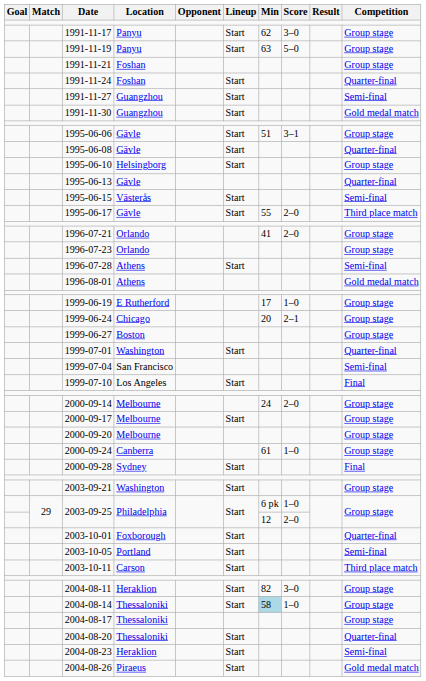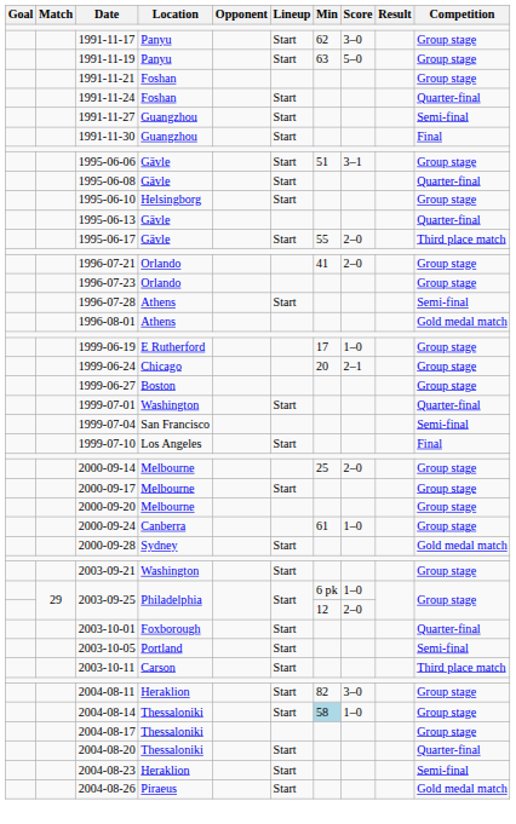 <table class="wikitable">
 <tr>
 <th>Goal</th>
 <th>Match</th>
 <th>Date</th>
 <th>Location</th>
 <th>Opponent</th>
 <th>Lineup</th>
 <th>Min</th>
 <th>Score</th>
 <th>Result</th>
 <th>Competition</th>
 </tr>
 <tr>
 <td colspan=10 ></td>
 </tr>
 <tr>
 <td></td>
 <td></td>
 <td>1991-11-17</td>
 <td><a href='#'>Panyu</a></td>
 <td></td>
 <td>Start</td>
 <td>62</td>
 <td>3–0</td>
 <td></td>
 <td><a href='#'>Group stage</a></td>
 </tr>
 <tr>
 <td></td>
 <td></td>
 <td>1991-11-19</td>
 <td><a href='#'>Panyu</a></td>
 <td></td>
 <td>Start</td>
 <td>63</td>
 <td>5–0</td>
 <td></td>
 <td><a href='#'>Group stage</a></td>
 </tr>
 <tr>
 <td></td>
 <td></td>
 <td>1991-11-21</td>
 <td><a href='#'>Foshan</a></td>
 <td></td>
 <td></td>
 <td></td>
 <td></td>
 <td></td>
 <td><a href='#'>Group stage</a></td>
 </tr>
 <tr>
 <td></td>
 <td></td>
 <td>1991-11-24</td>
 <td><a href='#'>Foshan</a></td>
 <td></td>
 <td>Start</td>
 <td></td>
 <td></td>
 <td></td>
 <td><a href='#'>Quarter-final</a></td>
 </tr>
 <tr>
 <td></td>
 <td></td>
 <td>1991-11-27</td>
 <td><a href='#'>Guangzhou</a></td>
 <td></td>
 <td>Start</td>
 <td></td>
 <td></td>
 <td></td>
 <td><a href='#'>Semi-final</a></td>
 </tr>
 <tr>
 <td></td>
 <td></td>
 <td>1991-11-30</td>
 <td><a href='#'>Guangzhou</a></td>
 <td></td>
 <td>Start</td>
 <td></td>
 <td></td>
 <td></td>
-<td><a href='#'>Gold medal match</a></td>
+<td><a href='#'>Final</a></td>
 </tr>
 <tr>
 <td colspan=10 ></td>
 </tr>
 <tr>
 <td></td>
 <td></td>
 <td>1995-06-06</td>
 <td><a href='#'>Gävle</a></td>
 <td></td>
 <td>Start</td>
 <td>51</td>
 <td>3–1</td>
 <td></td>
 <td><a href='#'>Group stage</a></td>
 </tr>
 <tr>
 <td></td>
 <td></td>
 <td>1995-06-08</td>
 <td><a href='#'>Gävle</a></td>
 <td></td>
 <td>Start</td>
 <td></td>
 <td></td>
 <td></td>
 <td><a href='#'>Quarter-final</a></td>
 </tr>
 <tr>
 <td></td>
 <td></td>
 <td>1995-06-10</td>
 <td><a href='#'>Helsingborg</a></td>
 <td></td>
 <td>Start</td>
 <td></td>
 <td></td>
 <td></td>
 <td><a href='#'>Group stage</a></td>
 </tr>
 <tr>
 <td></td>
 <td></td>
 <td>1995-06-13</td>
 <td><a href='#'>Gävle</a></td>
 <td></td>
 <td></td>
 <td></td>
 <td></td>
 <td></td>
 <td><a href='#'>Quarter-final</a></td>
-</tr>
-<tr>
-<td></td>
-<td></td>
-<td>1995-06-15</td>
-<td><a href='#'>Västerås</a></td>
-<td></td>
-<td>Start</td>
-<td></td>
-<td></td>
-<td></td>
-<td><a href='#'>Semi-final</a></td>
 </tr>
 <tr>
 <td></td>
 <td></td>
 <td>1995-06-17</td>
 <td><a href='#'>Gävle</a></td>
 <td></td>
 <td>Start</td>
 <td>55</td>
 <td>2–0</td>
 <td></td>
 <td><a href='#'>Third place match</a></td>
 </tr>
 <tr>
 <td colspan=10 ></td>
 </tr>
 <tr>
 <td></td>
 <td></td>
 <td>1996-07-21</td>
 <td><a href='#'>Orlando</a></td>
 <td></td>
 <td></td>
 <td>41</td>
 <td>2–0</td>
 <td></td>
 <td><a href='#'>Group stage</a></td>
 </tr>
 <tr>
 <td></td>
 <td></td>
 <td>1996-07-23</td>
 <td><a href='#'>Orlando</a></td>
 <td></td>
 <td></td>
 <td></td>
 <td></td>
 <td></td>
 <td><a href='#'>Group stage</a></td>
 </tr>
 <tr>
 <td></td>
 <td></td>
 <td>1996-07-28</td>
 <td><a href='#'>Athens</a></td>
 <td></td>
 <td>Start</td>
 <td></td>
 <td></td>
 <td></td>
 <td><a href='#'>Semi-final</a></td>
 </tr>
 <tr>
 <td></td>
 <td></td>
 <td>1996-08-01</td>
 <td><a href='#'>Athens</a></td>
 <td></td>
 <td></td>
 <td></td>
 <td></td>
 <td></td>
 <td><a href='#'>Gold medal match</a></td>
 </tr>
 <tr>
 <td colspan=10 ></td>
 </tr>
 <tr>
 <td></td>
 <td></td>
 <td>1999-06-19</td>
 <td><a href='#'>E Rutherford</a></td>
 <td></td>
 <td></td>
 <td>17</td>
 <td>1–0</td>
 <td></td>
 <td><a href='#'>Group stage</a></td>
 </tr>
 <tr>
 <td></td>
 <td></td>
 <td>1999-06-24</td>
 <td><a href='#'>Chicago</a></td>
 <td></td>
 <td></td>
 <td>20</td>
 <td>2–1</td>
 <td></td>
 <td><a href='#'>Group stage</a></td>
 </tr>
 <tr>
 <td></td>
 <td></td>
 <td>1999-06-27</td>
 <td><a href='#'>Boston</a></td>
 <td></td>
 <td></td>
 <td></td>
 <td></td>
 <td></td>
 <td><a href='#'>Group stage</a></td>
 </tr>
 <tr>
 <td></td>
 <td></td>
 <td>1999-07-01</td>
 <td><a href='#'>Washington</a></td>
 <td></td>
 <td>Start</td>
 <td></td>
 <td></td>
 <td></td>
 <td><a href='#'>Quarter-final</a></td>
 </tr>
 <tr>
 <td></td>
 <td></td>
 <td>1999-07-04</td>
 <td>San Francisco</td>
 <td></td>
 <td></td>
 <td></td>
 <td></td>
 <td></td>
 <td><a href='#'>Semi-final</a></td>
 </tr>
 <tr>
 <td></td>
 <td></td>
 <td>1999-07-10</td>
 <td>Los Angeles</td>
 <td></td>
 <td>Start</td>
 <td></td>
 <td></td>
 <td></td>
 <td><a href='#'>Final</a></td>
 </tr>
 <tr>
 <td colspan=10 ></td>
 </tr>
 <tr>
 <td></td>
 <td></td>
 <td>2000-09-14</td>
 <td><a href='#'>Melbourne</a></td>
 <td></td>
 <td></td>
-<td>24</td>
+<td>25</td>
 <td>2–0</td>
 <td></td>
 <td><a href='#'>Group stage</a></td>
 </tr>
 <tr>
 <td></td>
 <td></td>
 <td>2000-09-17</td>
 <td><a href='#'>Melbourne</a></td>
 <td></td>
 <td>Start</td>
 <td></td>
 <td></td>
 <td></td>
 <td><a href='#'>Group stage</a></td>
 </tr>
 <tr>
 <td></td>
 <td></td>
 <td>2000-09-20</td>
 <td><a href='#'>Melbourne</a></td>
 <td></td>
 <td></td>
 <td></td>
 <td></td>
 <td></td>
 <td><a href='#'>Group stage</a></td>
 </tr>
 <tr>
 <td></td>
 <td></td>
 <td>2000-09-24</td>
 <td><a href='#'>Canberra</a></td>
 <td></td>
 <td></td>
 <td>61</td>
 <td>1–0</td>
 <td></td>
 <td><a href='#'>Group stage</a></td>
 </tr>
 <tr>
 <td></td>
 <td></td>
 <td>2000-09-28</td>
 <td><a href='#'>Sydney</a></td>
 <td></td>
 <td>Start</td>
 <td></td>
 <td></td>
 <td></td>
-<td><a href='#'>Final</a></td>
+<td><a href='#'>Gold medal match</a></td>
 </tr>
 <tr>
 <td colspan=10 ></td>
 </tr>
 <tr>
 <td></td>
 <td></td>
 <td>2003-09-21</td>
 <td><a href='#'>Washington</a></td>
 <td></td>
 <td>Start</td>
 <td></td>
 <td></td>
 <td></td>
 <td><a href='#'>Group stage</a></td>
 </tr>
 <tr>
 <td></td>
 <td rowspan=2 style="text-align:center;">29</td>
 <td rowspan=2>2003-09-25</td>
 <td rowspan=2><a href='#'>Philadelphia</a></td>
 <td rowspan=2></td>
 <td rowspan=2>Start</td>
 <td>6 pk</td>
 <td>1–0</td>
 <td rowspan=2></td>
 <td rowspan=2 ><a href='#'>Group stage</a></td>
 </tr>
 <tr>
 <td></td>
 <td>12</td>
 <td>2–0</td>
 </tr>
 <tr>
 <td></td>
 <td></td>
 <td>2003-10-01</td>
 <td><a href='#'>Foxborough</a></td>
 <td></td>
 <td>Start</td>
 <td></td>
 <td></td>
 <td></td>
 <td><a href='#'>Quarter-final</a></td>
 </tr>
 <tr>
 <td></td>
 <td></td>
 <td>2003-10-05</td>
 <td><a href='#'>Portland</a></td>
 <td></td>
 <td>Start</td>
 <td></td>
 <td></td>
 <td></td>
 <td><a href='#'>Semi-final</a></td>
 </tr>
 <tr>
 <td></td>
 <td></td>
 <td>2003-10-11</td>
 <td><a href='#'>Carson</a></td>
 <td></td>
 <td>Start</td>
 <td></td>
 <td></td>
 <td></td>
 <td><a href='#'>Third place match</a></td>
 </tr>
 <tr>
 <td colspan=10 ></td>
 </tr>
 <tr>
 <td></td>
 <td></td>
 <td>2004-08-11</td>
 <td><a href='#'>Heraklion</a></td>
 <td></td>
 <td>Start</td>
 <td>82</td>
 <td>3–0</td>
 <td></td>
 <td><a href='#'>Group stage</a></td>
 </tr>
 <tr>
 <td></td>
 <td></td>
 <td>2004-08-14</td>
 <td><a href='#'>Thessaloniki</a></td>
 <td></td>
 <td>Start</td>
 <td style="background: lightblue;">58</td>
 <td>1–0</td>
 <td></td>
 <td><a href='#'>Group stage</a></td>
 </tr>
 <tr>
 <td></td>
 <td></td>
 <td>2004-08-17</td>
 <td><a href='#'>Thessaloniki</a></td>
 <td></td>
 <td></td>
 <td></td>
 <td></td>
 <td></td>
 <td><a href='#'>Group stage</a></td>
 </tr>
 <tr>
 <td></td>
 <td></td>
 <td>2004-08-20</td>
 <td><a href='#'>Thessaloniki</a></td>
 <td></td>
 <td>Start</td>
 <td></td>
 <td></td>
 <td></td>
 <td><a href='#'>Quarter-final</a></td>
 </tr>
 <tr>
 <td></td>
 <td></td>
 <td>2004-08-23</td>
 <td><a href='#'>Heraklion</a></td>
 <td></td>
 <td>Start</td>
 <td></td>
 <td></td>
 <td></td>
 <td><a href='#'>Semi-final</a></td>
 </tr>
 <tr>
 <td></td>
 <td></td>
 <td>2004-08-26</td>
 <td><a href='#'>Piraeus</a></td>
 <td></td>
 <td>Start</td>
 <td></td>
 <td></td>
 <td></td>
 <td><a href='#'>Gold medal match</a></td>
 </tr>
 </table>
